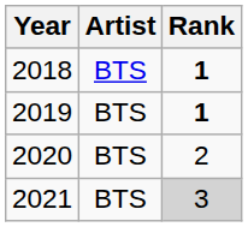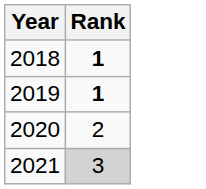 <table class="wikitable sortable" style="text-align:center">
 <tr>
 <th>Year</th>
-<th>Artist</th>
 <th>Rank</th>
 </tr>
 <tr>
 <td>2018</td>
-<td><a href='#'>BTS</a></td>
 <td><span><strong>1</strong></span></td>
 </tr>
 <tr>
 <td>2019</td>
-<td>BTS</td>
 <td><span><strong>1</strong></span></td>
 </tr>
 <tr>
 <td>2020</td>
-<td>BTS</td>
 <td>2</td>
 </tr>
 <tr>
 <td>2021</td>
-<td>BTS</td>
 <td style="background: lightgrey;">3</td>
 </tr>
 </table>
